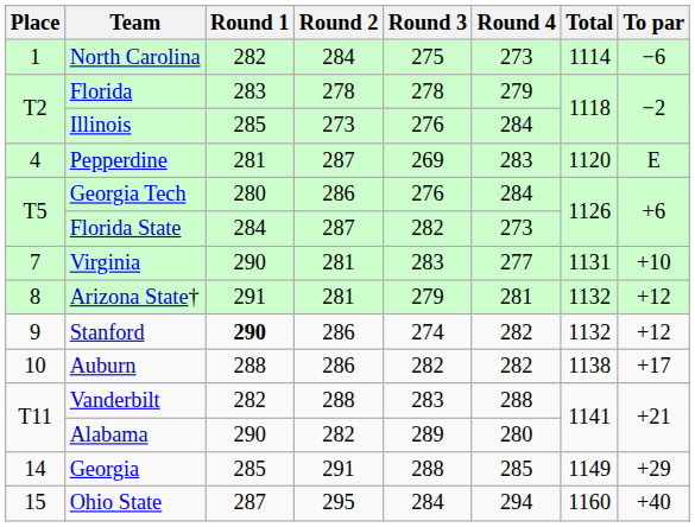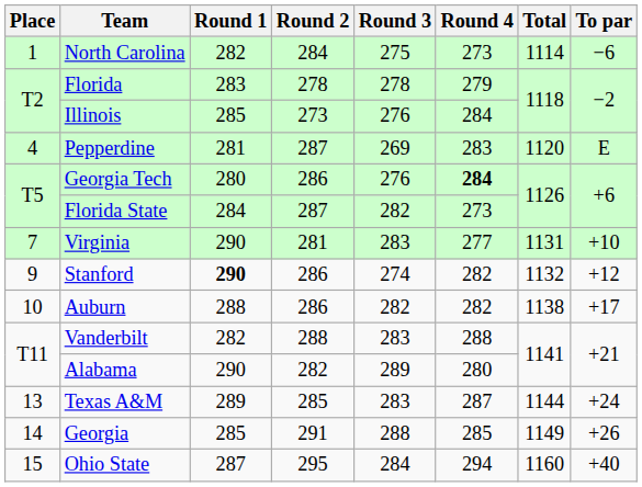 <table class="wikitable" style="text-align:center">
 <tr>
 <th>Place</th>
 <th>Team</th>
 <th>Round 1</th>
 <th>Round 2</th>
 <th>Round 3</th>
 <th>Round 4</th>
 <th>Total</th>
 <th>To par</th>
 </tr>
 <tr style="background:#ccffcc;">
 <td>1</td>
 <td align=left><a href='#'>North Carolina</a></td>
 <td>282</td>
 <td>284</td>
 <td>275</td>
 <td>273</td>
 <td>1114</td>
 <td>−6</td>
 </tr>
 <tr style="background:#ccffcc;">
 <td rowspan=2>T2</td>
 <td align="left"><a href='#'>Florida</a></td>
 <td>283</td>
 <td>278</td>
 <td>278</td>
 <td>279</td>
 <td rowspan=2>1118</td>
 <td rowspan=2>−2</td>
 </tr>
 <tr style="background:#ccffcc;">
 <td align=left><a href='#'>Illinois</a></td>
 <td>285</td>
 <td>273</td>
 <td>276</td>
 <td>284</td>
 </tr>
 <tr style="background:#ccffcc;">
 <td>4</td>
 <td align=left><a href='#'>Pepperdine</a></td>
 <td>281</td>
 <td>287</td>
 <td>269</td>
 <td>283</td>
 <td>1120</td>
 <td>E</td>
 </tr>
 <tr style="background:#ccffcc;">
 <td rowspan=2>T5</td>
 <td align=left><a href='#'>Georgia Tech</a></td>
 <td>280</td>
 <td>286</td>
 <td>276</td>
-<td>284</td>
+<td><strong>284</strong></td>
 <td rowspan=2>1126</td>
 <td rowspan=2>+6</td>
 </tr>
 <tr style="background:#ccffcc;">
 <td align=left><a href='#'>Florida State</a></td>
 <td>284</td>
 <td>287</td>
 <td>282</td>
 <td>273</td>
 </tr>
 <tr style="background:#ccffcc;">
 <td>7</td>
 <td align=left><a href='#'>Virginia</a></td>
 <td>290</td>
 <td>281</td>
 <td>283</td>
 <td>277</td>
 <td>1131</td>
 <td>+10</td>
-</tr>
-<tr style="background:#ccffcc;">
-<td>8</td>
-<td align=left><a href='#'>Arizona State</a>†</td>
-<td>291</td>
-<td>281</td>
-<td>279</td>
-<td>281</td>
-<td>1132</td>
-<td>+12</td>
 </tr>
 <tr>
 <td>9</td>
 <td align=left><a href='#'>Stanford</a></td>
 <td><strong>290</strong></td>
 <td>286</td>
 <td>274</td>
 <td>282</td>
 <td>1132</td>
 <td>+12</td>
 </tr>
 <tr>
 <td>10</td>
 <td align=left><a href='#'>Auburn</a></td>
 <td>288</td>
 <td>286</td>
 <td>282</td>
 <td>282</td>
 <td>1138</td>
 <td>+17</td>
 </tr>
 <tr>
 <td rowspan=2>T11</td>
 <td align=left><a href='#'>Vanderbilt</a></td>
 <td>282</td>
 <td>288</td>
 <td>283</td>
 <td>288</td>
 <td rowspan=2>1141</td>
 <td rowspan=2>+21</td>
 </tr>
 <tr>
 <td align=left><a href='#'>Alabama</a></td>
 <td>290</td>
 <td>282</td>
 <td>289</td>
 <td>280</td>
 </tr>
 <tr>
+<td>13</td>
+<td align=left><a href='#'>Texas A&M</a></td>
+<td>289</td>
+<td>285</td>
+<td>283</td>
+<td>287</td>
+<td>1144</td>
+<td>+24</td>
+</tr>
+<tr>
 <td>14</td>
 <td align=left><a href='#'>Georgia</a></td>
 <td>285</td>
 <td>291</td>
 <td>288</td>
 <td>285</td>
 <td>1149</td>
-<td>+29</td>
+<td>+26</td>
 </tr>
 <tr>
 <td>15</td>
 <td align=left><a href='#'>Ohio State</a></td>
 <td>287</td>
 <td>295</td>
 <td>284</td>
 <td>294</td>
 <td>1160</td>
 <td>+40</td>
 </tr>
 </table>
